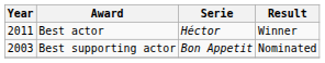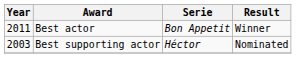 <table class="wikitable">
 <tr>
 <th>Year</th>
 <th>Award</th>
 <th>Serie</th>
 <th>Result</th>
 </tr>
 <tr>
 <td>2011</td>
 <td>Best actor</td>
-<td><em>Héctor</em></td>
+<td><em>Bon Appetit</em></td>
 <td>Winner</td>
 </tr>
 <tr>
 <td>2003</td>
 <td>Best supporting actor</td>
-<td><em>Bon Appetit</em></td>
+<td><em>Héctor</em></td>
 <td>Nominated</td>
 </tr>
 <tr>
 </tr>
 </table>
